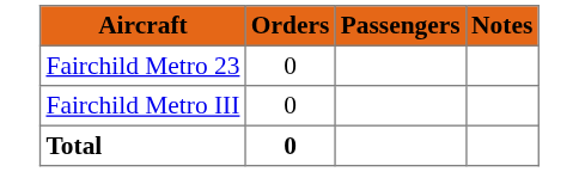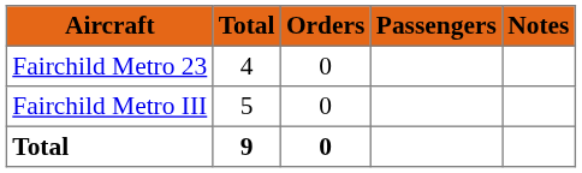 <table class="toccolours" border="1" cellpadding="3" style="margin:1em auto; border-collapse:collapse">
 <tr style="background:#E56717;">
 <th><span>Aircraft</span></th>
+<th><span>Total</span></th>
 <th><span>Orders</span></th>
 <th><span>Passengers</span></th>
 <th><span>Notes</span></th>
 </tr>
 <tr>
 <td><a href='#'>Fairchild Metro 23</a></td>
+<td style="text-align:center;">4</td>
 <td style="text-align:center;">0</td>
 <td></td>
 <td></td>
 </tr>
 <tr>
 <td><a href='#'>Fairchild Metro III</a></td>
+<td style="text-align:center;">5</td>
 <td style="text-align:center;">0</td>
 <td></td>
 <td></td>
 </tr>
 <tr>
 <td><strong>Total</strong></td>
+<th>9</th>
 <th>0</th>
 <td></td>
 <td></td>
 </tr>
 </table>
